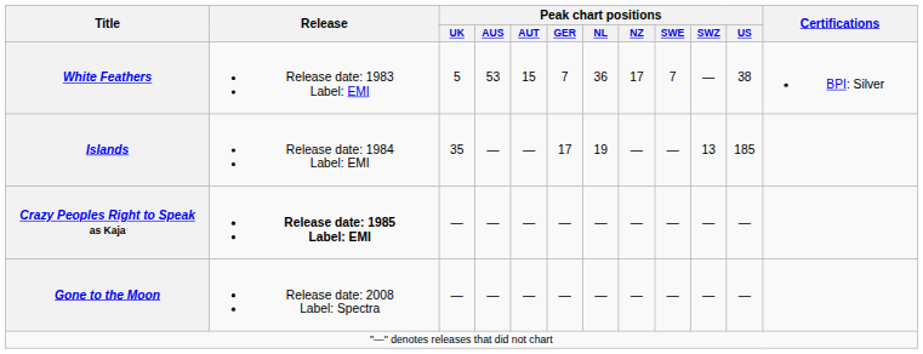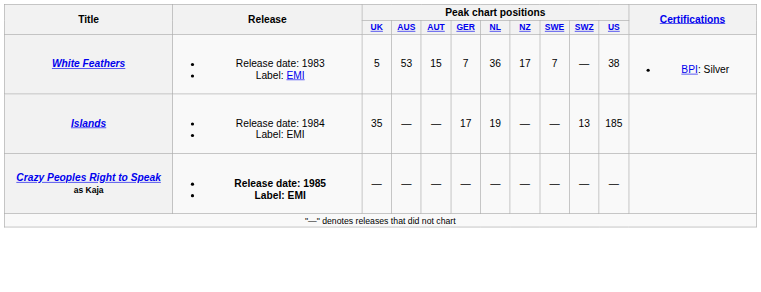 <table class="wikitable plainrowheaders" style="text-align:center;">
 <tr>
 <th rowspan="2" style="width:16em;">Title</th>
 <th rowspan="2" style="width:18em;">Release</th>
 <th colspan="9">Peak chart positions</th>
 <th scope="col" rowspan="2" style="width:12em;"><a href='#'>Certifications</a></th>
 </tr>
 <tr style="font-size:smaller;">
 <th style="width:40px;"><a href='#'>UK</a><br></th>
 <th style="width:40px;"><a href='#'>AUS</a><br></th>
 <th style="width:40px;"><a href='#'>AUT</a><br></th>
 <th style="width:40px;"><a href='#'>GER</a><br></th>
 <th style="width:40px;"><a href='#'>NL</a><br></th>
 <th style="width:40px;"><a href='#'>NZ</a><br></th>
 <th style="width:40px;"><a href='#'>SWE</a><br></th>
 <th style="width:40px;"><a href='#'>SWZ</a><br></th>
 <th style="width:40px;"><a href='#'>US</a><br></th>
 </tr>
 <tr>
 <th scope="row"><em><a href='#'>White Feathers</a></em></th>
 <td><br><ul><li>Release date: 1983</li><li>Label: <a href='#'>EMI</a></li></ul></td>
 <td>5</td>
 <td>53</td>
 <td>15</td>
 <td>7</td>
 <td>36</td>
 <td>17</td>
 <td>7</td>
 <td>—</td>
 <td>38</td>
 <td><br><ul><li><a href='#'>BPI</a>: Silver</li></ul></td>
 </tr>
 <tr>
 <th scope="row"><em><a href='#'>Islands</a></em></th>
 <td><br><ul><li>Release date: 1984</li><li>Label: EMI</li></ul></td>
 <td>35</td>
 <td>—</td>
 <td>—</td>
 <td>17</td>
 <td>19</td>
 <td>—</td>
 <td>—</td>
 <td>13</td>
 <td>185</td>
 <td></td>
 </tr>
 <tr>
 <th scope="row"><em><a href='#'>Crazy Peoples Right to Speak</a></em><br><small>as Kaja</small></th>
 <td><strong><br><ul><li>Release date: 1985</li><li>Label: EMI</li></ul></strong></td>
 <td>—</td>
 <td>—</td>
 <td>—</td>
 <td>—</td>
 <td>—</td>
 <td>—</td>
 <td>—</td>
 <td>—</td>
 <td>—</td>
 <td></td>
 </tr>
 <tr>
-<th scope="row"><em><a href='#'>Gone to the Moon</a></em></th>
-<td><br><ul><li>Release date: 2008</li><li>Label: Spectra</li></ul></td>
-<td>—</td>
-<td>—</td>
-<td>—</td>
-<td>—</td>
-<td>—</td>
-<td>—</td>
-<td>—</td>
-<td>—</td>
-<td>—</td>
-<td></td>
-</tr>
-<tr>
 <td colspan="12" style="font-size:85%">"—" denotes releases that did not chart</td>
 </tr>
 </table>
